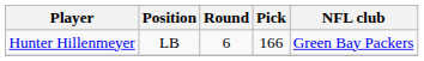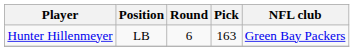 <table class="wikitable">
 <tr align="center">
 <th>Player</th>
 <th>Position</th>
 <th>Round</th>
 <th>Pick</th>
 <th>NFL club</th>
 </tr>
 <tr align="center">
 <td><a href='#'>Hunter Hillenmeyer</a></td>
 <td>LB</td>
 <td>6</td>
-<td>166</td>
+<td>163</td>
 <td><a href='#'>Green Bay Packers</a></td>
 </tr>
 <tr align="center">
 </tr>
 </table>
